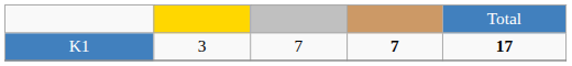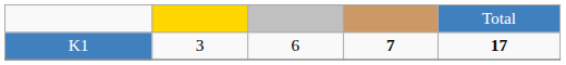 <table class="wikitable"  style="font-size:95%; text-align:center; border:gray solid 1px; width:40%;">
 <tr>
 <td rowspan="2" style="width:3%;"></td>
 </tr>
 <tr>
 <td style="width:2%;" bgcolor=gold></td>
 <td style="width:2%;" bgcolor=silver></td>
 <td style="width:2%;" bgcolor=cc9966></td>
 <td style="width:2%; background-color:#4180be; color:white;">Total</td>
 </tr>
 <tr>
 <td style="background-color:#4180be; color:white;">K1</td>
 <td>3</td>
-<td>7</td>
+<td>6</td>
 <td><strong>7</strong></td>
 <td><strong>17</strong></td>
 </tr>
 <tr>
 </tr>
 </table>
